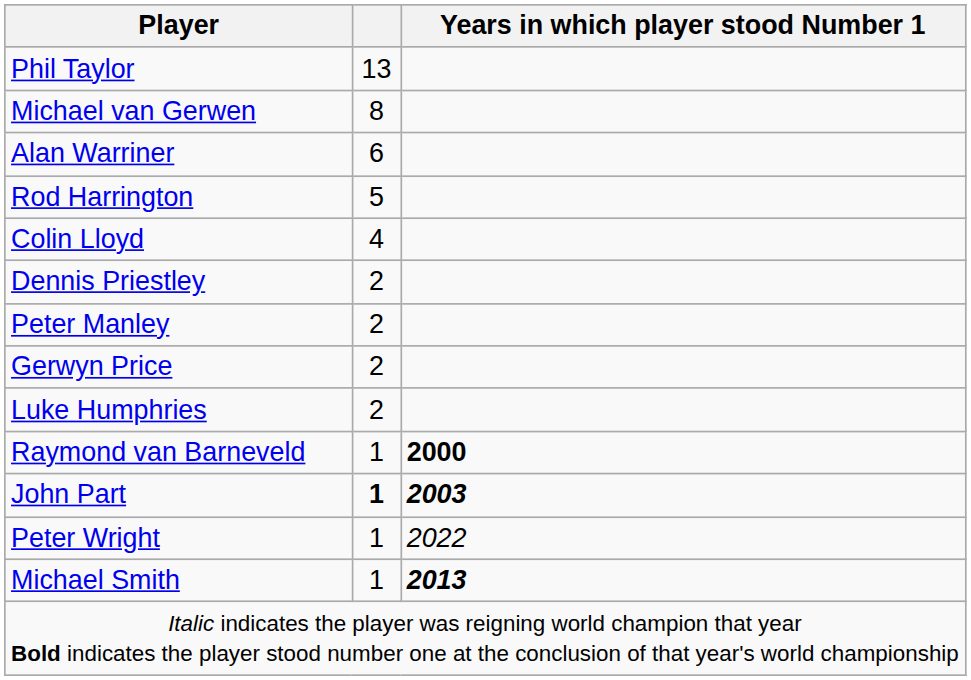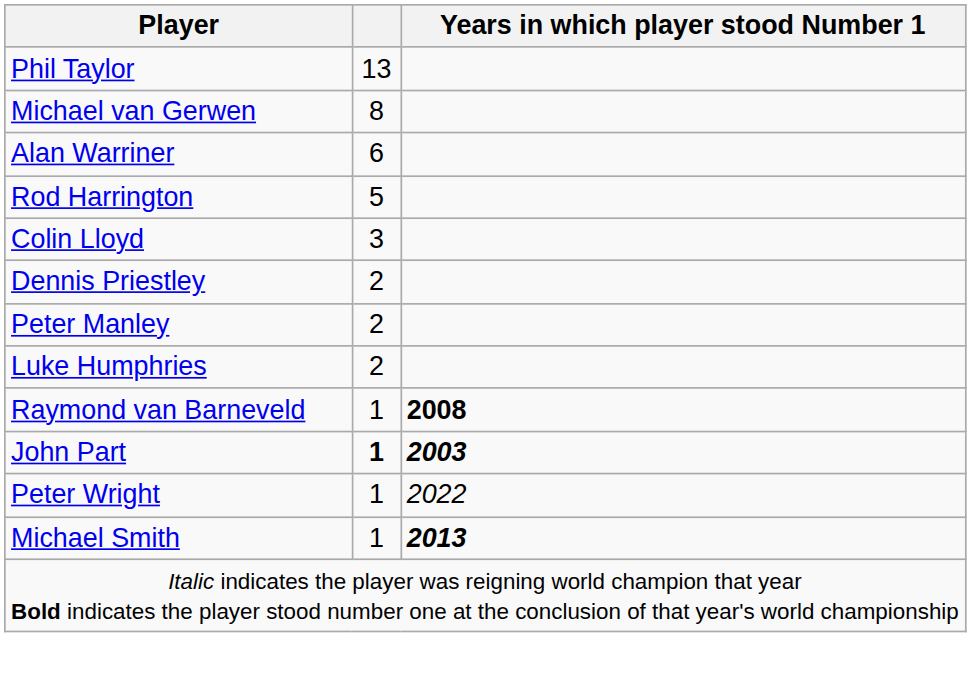 <table class="wikitable">
 <tr>
 <th>Player</th>
 <th></th>
 <th>Years in which player stood Number 1</th>
 </tr>
 <tr>
 <td> <a href='#'>Phil Taylor</a></td>
 <td style="text-align: center;">13</td>
 <td></td>
 </tr>
 <tr>
 <td> <a href='#'>Michael van Gerwen</a></td>
 <td style="text-align: center;">8</td>
 <td></td>
 </tr>
 <tr>
 <td> <a href='#'>Alan Warriner</a></td>
 <td style="text-align: center;">6</td>
 <td></td>
 </tr>
 <tr>
 <td> <a href='#'>Rod Harrington</a></td>
 <td style="text-align: center;">5</td>
 <td></td>
 </tr>
 <tr>
 <td> <a href='#'>Colin Lloyd</a></td>
-<td style="text-align: center;">4</td>
+<td style="text-align: center;">3</td>
 <td></td>
 </tr>
 <tr>
 <td> <a href='#'>Dennis Priestley</a></td>
 <td style="text-align: center;">2</td>
 <td></td>
 </tr>
 <tr>
 <td> <a href='#'>Peter Manley</a></td>
 <td style="text-align: center;">2</td>
 <td></td>
 </tr>
 <tr>
-<td> <a href='#'>Gerwyn Price</a></td>
-<td style="text-align: center;">2</td>
-<td></td>
-</tr>
-<tr>
 <td> <a href='#'>Luke Humphries</a></td>
 <td style="text-align: center;">2</td>
 <td></td>
 </tr>
 <tr>
 <td> <a href='#'>Raymond van Barneveld</a></td>
 <td style="text-align: center;">1</td>
-<td><strong>2000</strong></td>
+<td><strong>2008</strong></td>
 </tr>
 <tr>
 <td> <a href='#'>John Part</a></td>
 <td style="text-align: center;"><strong>1</strong></td>
 <td><strong><em>2003</em></strong></td>
 </tr>
 <tr>
 <td> <a href='#'>Peter Wright</a></td>
 <td style="text-align: center;">1</td>
 <td><em>2022</em></td>
 </tr>
 <tr>
 <td> <a href='#'>Michael Smith</a></td>
 <td style="text-align: center;">1</td>
 <td><strong><em>2013</em></strong></td>
 </tr>
 <tr>
 <td style="text-align: center;" colspan=3><small><em>Italic</em> indicates the player was reigning world champion that year</small><br><small><strong>Bold</strong> indicates the player stood number one at the conclusion of that year's world championship</small></td>
 </tr>
 </table>
